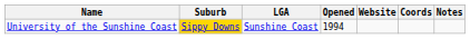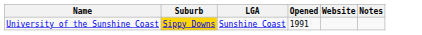 <table class="wikitable sortable">
 <tr>
 <th>Name</th>
 <th>Suburb</th>
 <th>LGA</th>
 <th>Opened</th>
 <th>Website</th>
-<th>Coords</th>
 <th>Notes</th>
 </tr>
 <tr>
 <td><a href='#'>University of the Sunshine Coast</a></td>
 <td style="background: gold;"><a href='#'>Sippy Downs</a></td>
 <td><a href='#'>Sunshine Coast</a></td>
-<td>1994</td>
-<td></td>
+<td>1991</td>
 <td></td>
 <td></td>
 </tr>
 </table>
